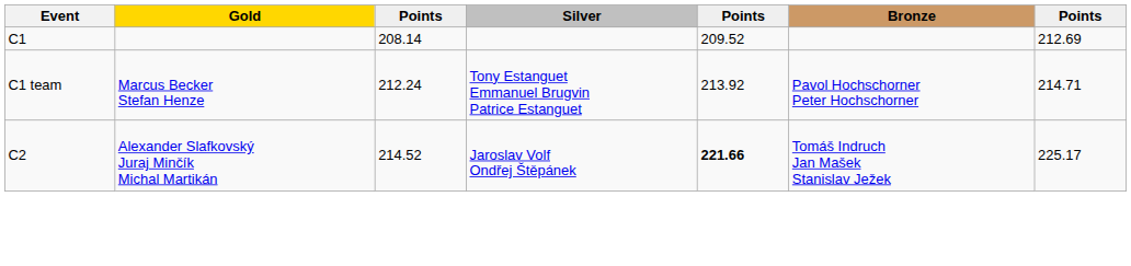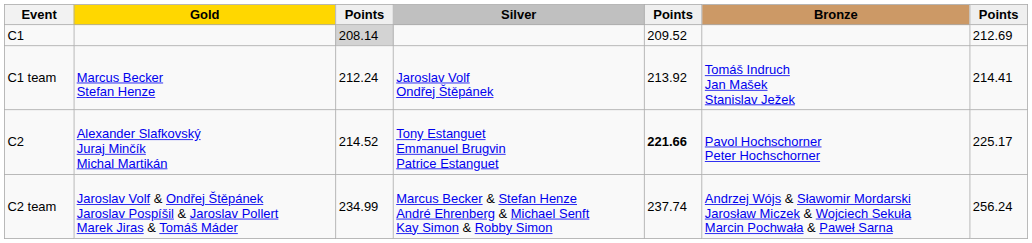 <table class="wikitable" width=100%>
 <tr>
 <th>Event</th>
 <td align=center bgcolor="gold"><strong>Gold</strong></td>
 <td align=center bgcolor="EFEFEF"><strong>Points</strong></td>
 <td align=center bgcolor="silver"><strong>Silver</strong></td>
 <td align=center bgcolor="EFEFEF"><strong>Points</strong></td>
 <td align=center bgcolor="CC9966"><strong>Bronze</strong></td>
 <td align=center bgcolor="EFEFEF"><strong>Points</strong></td>
 </tr>
 <tr>
 <td>C1</td>
 <td></td>
-<td>208.14</td>
+<td style="background: lightgrey;">208.14</td>
 <td></td>
 <td>209.52</td>
 <td></td>
 <td>212.69</td>
 </tr>
 <tr>
 <td>C1 team</td>
 <td><br><a href='#'>Marcus Becker</a><br><a href='#'>Stefan Henze</a></td>
 <td>212.24</td>
-<td><br><a href='#'>Tony Estanguet</a><br><a href='#'>Emmanuel Brugvin</a><br><a href='#'>Patrice Estanguet</a></td>
+<td><br><a href='#'>Jaroslav Volf</a><br><a href='#'>Ondřej Štěpánek</a></td>
 <td>213.92</td>
-<td><br><a href='#'>Pavol Hochschorner</a><br><a href='#'>Peter Hochschorner</a></td>
-<td>214.71</td>
+<td><br><a href='#'>Tomáš Indruch</a><br><a href='#'>Jan Mašek</a><br><a href='#'>Stanislav Ježek</a></td>
+<td>214.41</td>
 </tr>
 <tr>
 <td>C2</td>
 <td><br><a href='#'>Alexander Slafkovský</a><br><a href='#'>Juraj Minčík</a><br><a href='#'>Michal Martikán</a></td>
 <td>214.52</td>
-<td><br><a href='#'>Jaroslav Volf</a><br><a href='#'>Ondřej Štěpánek</a></td>
+<td><br><a href='#'>Tony Estanguet</a><br><a href='#'>Emmanuel Brugvin</a><br><a href='#'>Patrice Estanguet</a></td>
 <td><strong>221.66</strong></td>
-<td><br><a href='#'>Tomáš Indruch</a><br><a href='#'>Jan Mašek</a><br><a href='#'>Stanislav Ježek</a></td>
+<td><br><a href='#'>Pavol Hochschorner</a><br><a href='#'>Peter Hochschorner</a></td>
 <td>225.17</td>
 </tr>
+<tr>
+<td>C2 team</td>
+<td><br><a href='#'>Jaroslav Volf</a> & <a href='#'>Ondřej Štěpánek</a><br><a href='#'>Jaroslav Pospíšil</a> & <a href='#'>Jaroslav Pollert</a><br><a href='#'>Marek Jiras</a> & <a href='#'>Tomáš Máder</a></td>
+<td>234.99</td>
+<td><br><a href='#'>Marcus Becker</a> & <a href='#'>Stefan Henze</a><br><a href='#'>André Ehrenberg</a> & <a href='#'>Michael Senft</a><br><a href='#'>Kay Simon</a> & <a href='#'>Robby Simon</a></td>
+<td>237.74</td>
+<td><br><a href='#'>Andrzej Wójs</a> & <a href='#'>Sławomir Mordarski</a><br><a href='#'>Jarosław Miczek</a> & <a href='#'>Wojciech Sekuła</a><br><a href='#'>Marcin Pochwała</a> & <a href='#'>Paweł Sarna</a></td>
+<td>256.24</td>
+</tr>
 </table>
